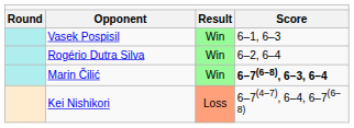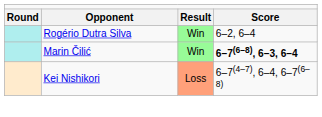 <table class=wikitable style=font-size:96%>
 <tr>
 <td colspan=4></td>
 </tr>
 <tr>
 <th>Round</th>
 <th style=width:200px>Opponent</th>
 <th>Result</th>
 <th width=150>Score</th>
-</tr>
-<tr>
-<td style=background:#afeeee></td>
-<td> <a href='#'>Vasek Pospisil</a></td>
-<td bgcolor=98FB98 style=text-align:center>Win</td>
-<td>6–1, 6–3</td>
 </tr>
 <tr>
 <td style=background:#afeeee></td>
 <td> <a href='#'>Rogério Dutra Silva</a></td>
 <td bgcolor=98FB98 style=text-align:center>Win</td>
 <td>6–2, 6–4</td>
 </tr>
 <tr>
 <td style=background:#afeeee></td>
 <td> <a href='#'>Marin Čilić</a></td>
 <td bgcolor=98FB98 style=text-align:center>Win</td>
 <td><strong>6–7<sup>(6–8)</sup>, 6–3, 6–4</strong></td>
 </tr>
 <tr>
 <td style=background:#ffebcd></td>
 <td> <a href='#'>Kei Nishikori</a></td>
 <td bgcolor=FFA07A style=text-align:center>Loss</td>
 <td>6–7<sup>(4–7)</sup>, 6–4, 6–7<sup>(6–8)</sup></td>
 </tr>
 </table>
